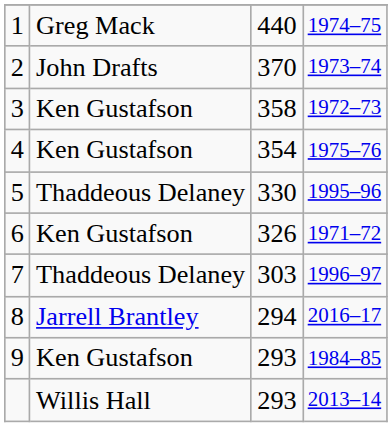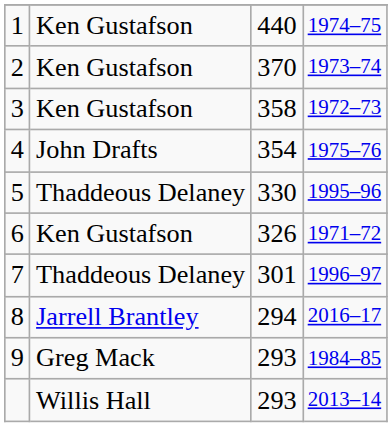 <table class="wikitable">
 <tr>
 </tr>
 <tr>
 <td>1</td>
-<td>Greg Mack</td>
+<td>Ken Gustafson</td>
 <td>440</td>
 <td style="font-size:80%;"><a href='#'>1974–75</a></td>
 </tr>
 <tr>
 <td>2</td>
-<td>John Drafts</td>
+<td>Ken Gustafson</td>
 <td>370</td>
 <td style="font-size:80%;"><a href='#'>1973–74</a></td>
 </tr>
 <tr>
 <td>3</td>
 <td>Ken Gustafson</td>
 <td>358</td>
 <td style="font-size:80%;"><a href='#'>1972–73</a></td>
 </tr>
 <tr>
 <td>4</td>
-<td>Ken Gustafson</td>
+<td>John Drafts</td>
 <td>354</td>
 <td style="font-size:80%;"><a href='#'>1975–76</a></td>
 </tr>
 <tr>
 <td>5</td>
 <td>Thaddeous Delaney</td>
 <td>330</td>
 <td style="font-size:80%;"><a href='#'>1995–96</a></td>
 </tr>
 <tr>
 <td>6</td>
 <td>Ken Gustafson</td>
 <td>326</td>
 <td style="font-size:80%;"><a href='#'>1971–72</a></td>
 </tr>
 <tr>
 <td>7</td>
 <td>Thaddeous Delaney</td>
-<td>303</td>
+<td>301</td>
 <td style="font-size:80%;"><a href='#'>1996–97</a></td>
 </tr>
 <tr>
 <td>8</td>
 <td><a href='#'>Jarrell Brantley</a></td>
 <td>294</td>
 <td style="font-size:80%;"><a href='#'>2016–17</a></td>
 </tr>
 <tr>
 <td>9</td>
-<td>Ken Gustafson</td>
+<td>Greg Mack</td>
 <td>293</td>
 <td style="font-size:80%;"><a href='#'>1984–85</a></td>
 </tr>
 <tr>
 <td></td>
 <td>Willis Hall</td>
 <td>293</td>
 <td style="font-size:80%;"><a href='#'>2013–14</a></td>
 </tr>
 </table>
